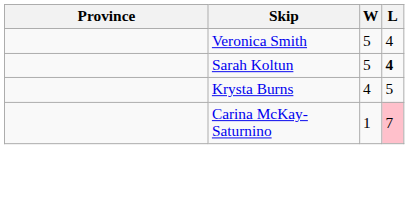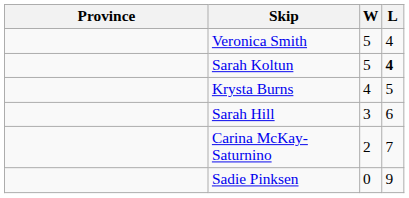 <table class="wikitable">
 <tr>
 <th width=205>Province</th>
 <th width=150>Skip</th>
 <th width=15>W</th>
 <th width=15>L</th>
 </tr>
 <tr>
 <td></td>
 <td><a href='#'>Veronica Smith</a></td>
 <td>5</td>
 <td>4</td>
 </tr>
 <tr>
 <td></td>
 <td><a href='#'>Sarah Koltun</a></td>
 <td>5</td>
 <td><strong>4</strong></td>
 </tr>
 <tr>
 <td></td>
 <td><a href='#'>Krysta Burns</a></td>
 <td>4</td>
 <td>5</td>
 </tr>
 <tr>
 <td></td>
+<td><a href='#'>Sarah Hill</a></td>
+<td>3</td>
+<td>6</td>
+</tr>
+<tr>
+<td></td>
 <td><a href='#'>Carina McKay-Saturnino</a></td>
-<td>1</td>
-<td style="background: pink;">7</td>
+<td>2</td>
+<td>7</td>
+</tr>
+<tr>
+<td></td>
+<td><a href='#'>Sadie Pinksen</a></td>
+<td>0</td>
+<td>9</td>
 </tr>
 </table>
